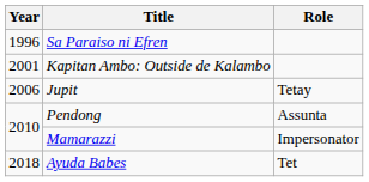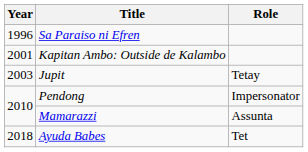 <table class="wikitable sortable">
 <tr>
 <th>Year</th>
 <th>Title</th>
 <th>Role</th>
 </tr>
 <tr>
 <td>1996</td>
 <td><em><a href='#'>Sa Paraiso ni Efren</a></em></td>
 <td></td>
 </tr>
 <tr>
 <td>2001</td>
 <td><em>Kapitan Ambo: Outside de Kalambo</em></td>
 <td></td>
 </tr>
 <tr>
-<td>2006</td>
+<td>2003</td>
 <td><em>Jupit</em></td>
 <td>Tetay</td>
 </tr>
 <tr>
 <td rowspan="2">2010</td>
 <td><em>Pendong</em></td>
-<td>Assunta</td>
+<td>Impersonator</td>
 </tr>
 <tr>
 <td><em><a href='#'>Mamarazzi</a></em></td>
-<td>Impersonator</td>
+<td>Assunta</td>
 </tr>
 <tr>
 <td>2018</td>
 <td><em><a href='#'>Ayuda Babes</a></em></td>
 <td>Tet</td>
 </tr>
 </table>
